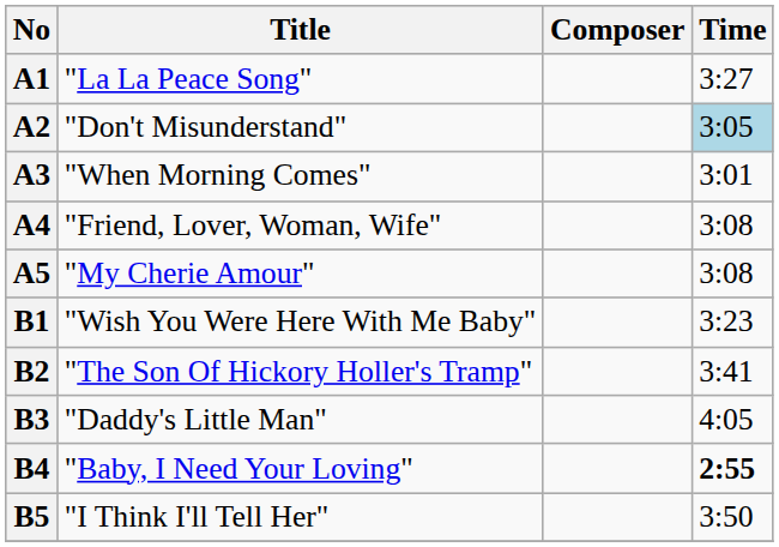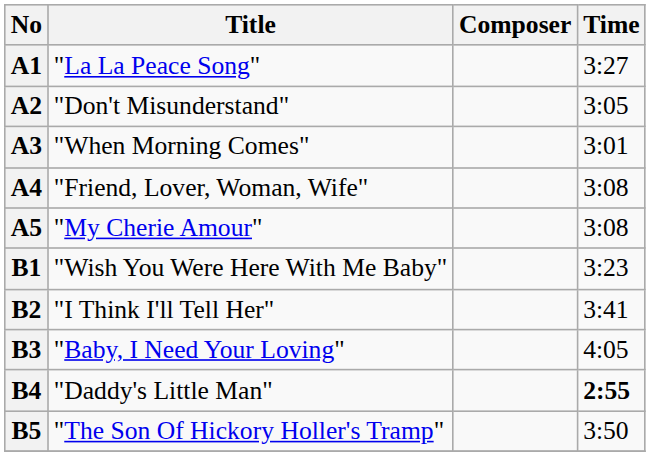 <table class="wikitable plainrowheaders sortable">
 <tr>
 <th scope="col">No</th>
 <th scope="col">Title</th>
 <th scope="col">Composer</th>
 <th scope="col" class="unsortable">Time</th>
 </tr>
 <tr>
 <th scope="row">A1</th>
 <td>"<a href='#'>La La Peace Song</a>"</td>
 <td></td>
 <td>3:27</td>
 </tr>
 <tr>
 <th scope="row">A2</th>
 <td>"Don't Misunderstand"</td>
 <td></td>
-<td style="background: lightblue;">3:05</td>
+<td>3:05</td>
 </tr>
 <tr>
 <th scope="row">A3</th>
 <td>"When Morning Comes"</td>
 <td></td>
 <td>3:01</td>
 </tr>
 <tr>
 <th scope="row">A4</th>
 <td>"Friend, Lover, Woman, Wife"</td>
 <td></td>
 <td>3:08</td>
 </tr>
 <tr>
 <th scope="row">A5</th>
 <td>"<a href='#'>My Cherie Amour</a>"</td>
 <td></td>
 <td>3:08</td>
 </tr>
 <tr>
 <th scope="row">B1</th>
 <td>"Wish You Were Here With Me Baby"</td>
 <td></td>
 <td>3:23</td>
 </tr>
 <tr>
 <th scope="row">B2</th>
-<td>"<a href='#'>The Son Of Hickory Holler's Tramp</a>"</td>
+<td>"I Think I'll Tell Her"</td>
 <td></td>
 <td>3:41</td>
 </tr>
 <tr>
 <th scope="row">B3</th>
-<td>"Daddy's Little Man"</td>
+<td>"<a href='#'>Baby, I Need Your Loving</a>"</td>
 <td></td>
 <td>4:05</td>
 </tr>
 <tr>
 <th scope="row">B4</th>
-<td>"<a href='#'>Baby, I Need Your Loving</a>"</td>
+<td>"Daddy's Little Man"</td>
 <td></td>
 <td><strong>2:55</strong></td>
 </tr>
 <tr>
 <th scope="row">B5</th>
-<td>"I Think I'll Tell Her"</td>
+<td>"<a href='#'>The Son Of Hickory Holler's Tramp</a>"</td>
 <td></td>
 <td>3:50</td>
 </tr>
 <tr>
 </tr>
 </table>
